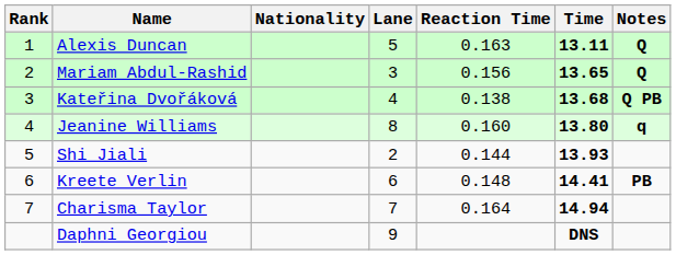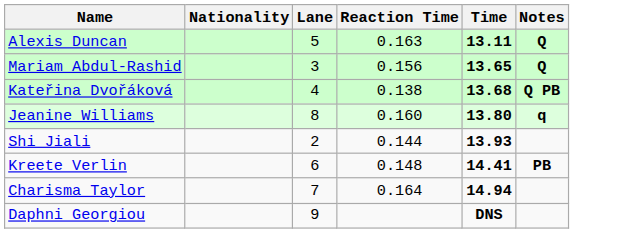 <table class="wikitable sortable" style="text-align:center">
 <tr>
-<th>Rank</th>
 <th>Name</th>
 <th>Nationality</th>
 <th>Lane</th>
 <th>Reaction Time</th>
 <th>Time</th>
 <th>Notes</th>
 </tr>
 <tr bgcolor=ccffcc>
-<td>1</td>
 <td align=left><a href='#'>Alexis Duncan</a></td>
 <td align=left></td>
 <td>5</td>
 <td>0.163</td>
 <td><strong>13.11</strong></td>
 <td><strong>Q</strong></td>
 </tr>
 <tr bgcolor=ccffcc>
-<td>2</td>
 <td align=left><a href='#'>Mariam Abdul-Rashid</a></td>
 <td align=left></td>
 <td>3</td>
 <td>0.156</td>
 <td><strong>13.65</strong></td>
 <td><strong>Q</strong></td>
 </tr>
 <tr bgcolor=ccffcc>
-<td>3</td>
 <td align=left><a href='#'>Kateřina Dvořáková</a></td>
 <td align=left></td>
 <td>4</td>
 <td>0.138</td>
 <td><strong>13.68</strong></td>
 <td><strong>Q PB</strong></td>
 </tr>
 <tr bgcolor=ddffdd>
-<td>4</td>
 <td align=left><a href='#'>Jeanine Williams</a></td>
 <td align=left></td>
 <td>8</td>
 <td>0.160</td>
 <td><strong>13.80</strong></td>
 <td><strong>q</strong></td>
 </tr>
 <tr>
-<td>5</td>
 <td align=left><a href='#'>Shi Jiali</a></td>
 <td align=left></td>
 <td>2</td>
 <td>0.144</td>
 <td><strong>13.93</strong></td>
 <td></td>
 </tr>
 <tr>
-<td>6</td>
 <td align=left><a href='#'>Kreete Verlin</a></td>
 <td align=left></td>
 <td>6</td>
 <td>0.148</td>
 <td><strong>14.41</strong></td>
 <td><strong>PB</strong></td>
 </tr>
 <tr>
-<td>7</td>
 <td align=left><a href='#'>Charisma Taylor</a></td>
 <td align=left></td>
 <td>7</td>
 <td>0.164</td>
 <td><strong>14.94</strong></td>
 <td></td>
 </tr>
 <tr>
-<td></td>
 <td align=left><a href='#'>Daphni Georgiou</a></td>
 <td align=left></td>
 <td>9</td>
 <td></td>
 <td><strong>DNS</strong></td>
 <td></td>
 </tr>
 </table>
